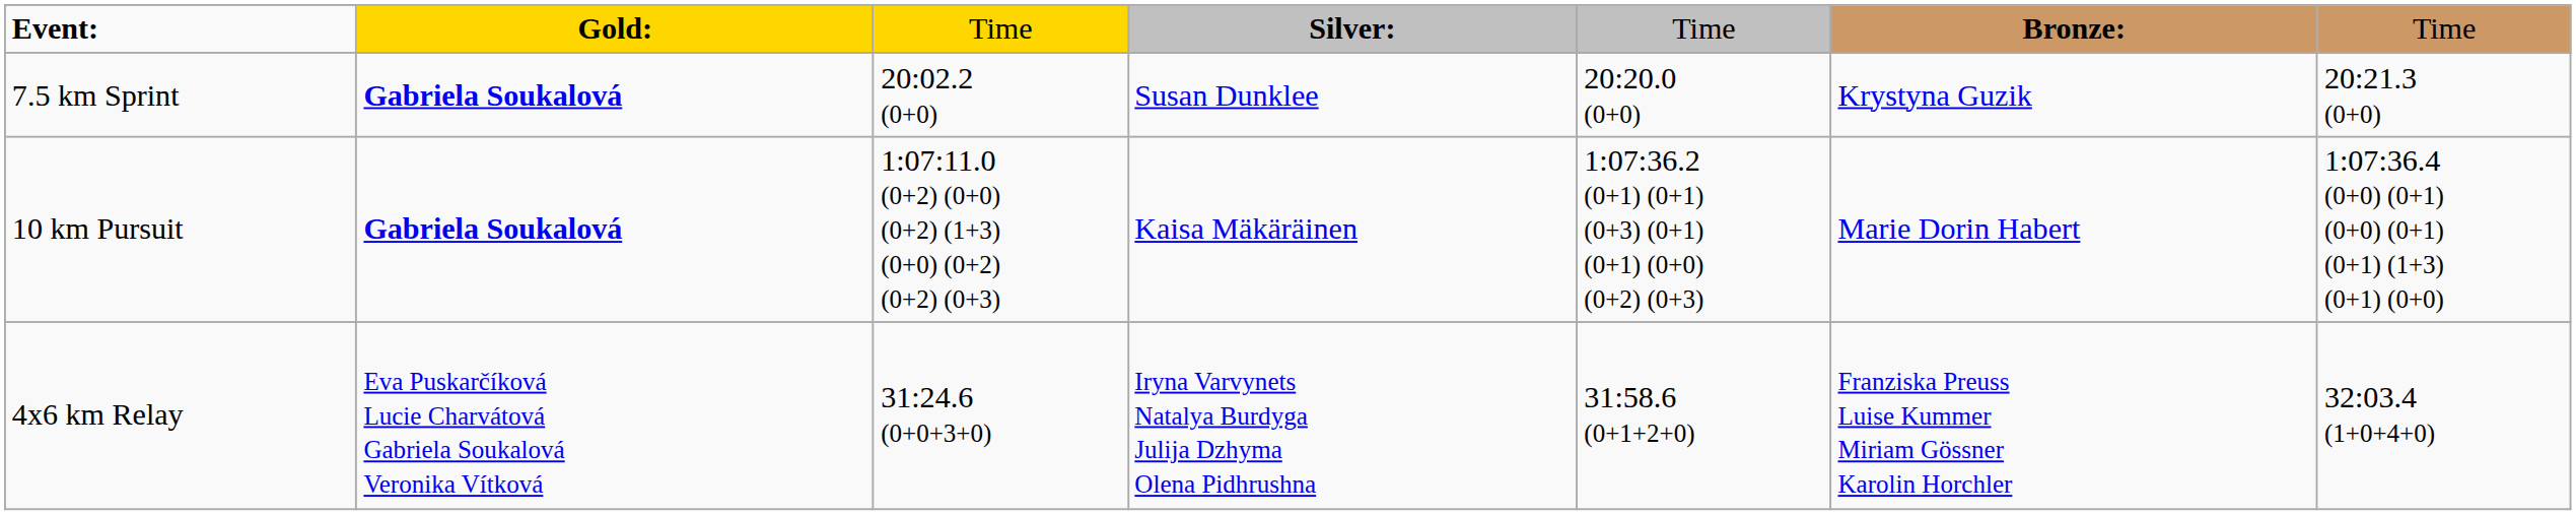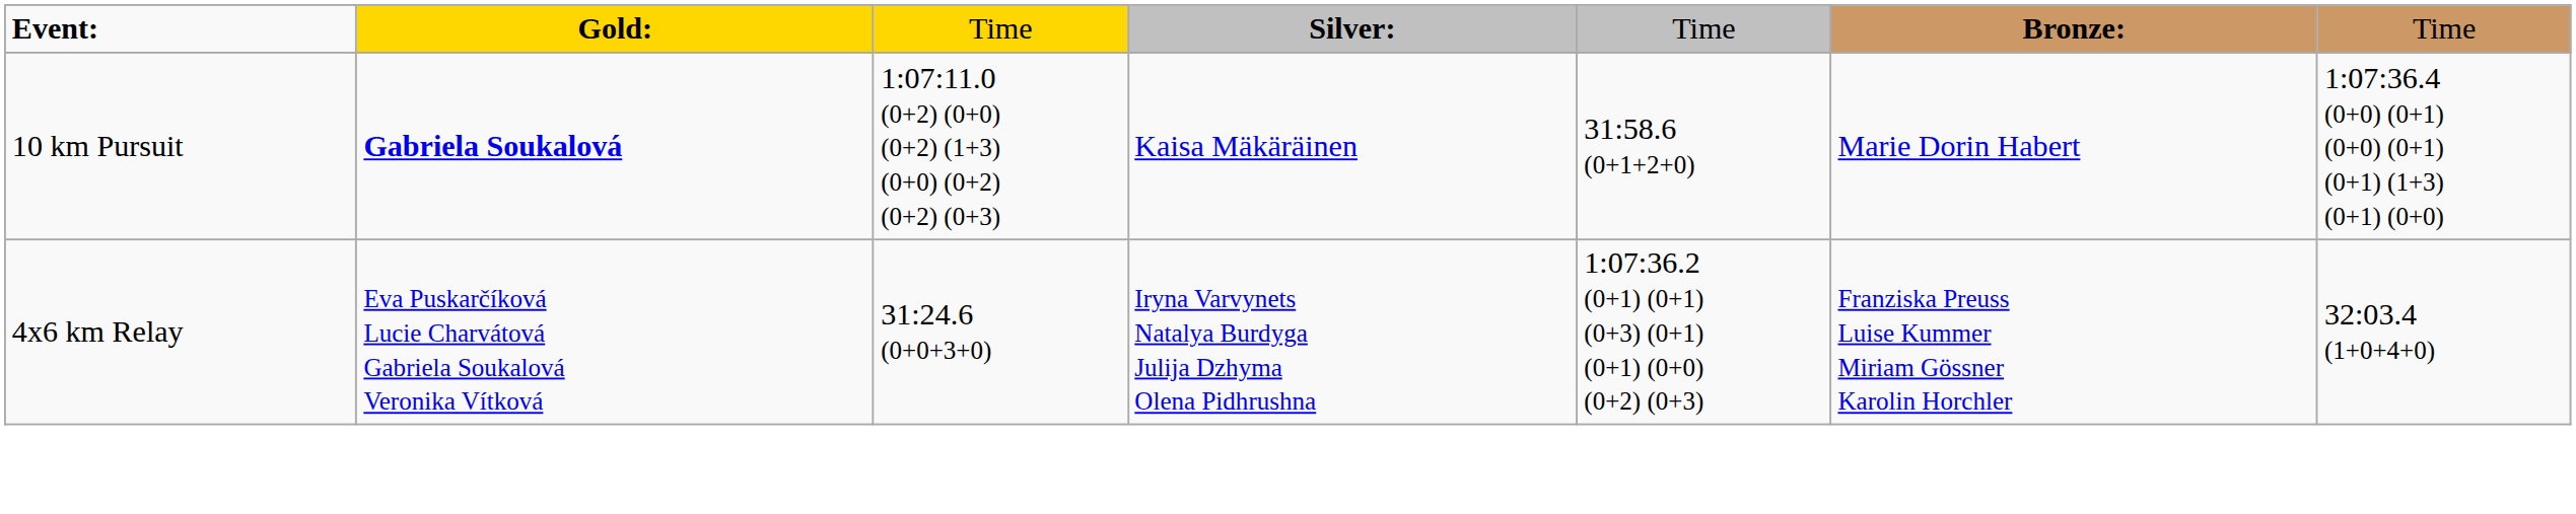 <table class="wikitable" width=85%>
 <tr>
 <td><strong>Event:</strong></td>
 <td style="text-align:center;background-color:gold;"><strong>Gold:</strong></td>
 <td style="text-align:center;background-color:gold;">Time</td>
 <td style="text-align:center;background-color:silver;"><strong>Silver:</strong></td>
 <td style="text-align:center;background-color:silver;">Time</td>
 <td style="text-align:center;background-color:#CC9966;"><strong>Bronze:</strong></td>
 <td style="text-align:center;background-color:#CC9966;">Time</td>
 </tr>
 <tr>
-<td>7.5 km Sprint<br></td>
-<td><strong><a href='#'>Gabriela Soukalová</a></strong><br><small></small></td>
-<td>20:02.2<br><small>(0+0)</small></td>
-<td><a href='#'>Susan Dunklee</a><br><small></small></td>
-<td>20:20.0<br><small>(0+0)</small></td>
-<td><a href='#'>Krystyna Guzik</a><br><small></small></td>
-<td>20:21.3<br><small>(0+0)</small></td>
-</tr>
-<tr>
 <td>10 km Pursuit<br></td>
 <td><strong><a href='#'>Gabriela Soukalová</a></strong><br><small></small></td>
 <td>1:07:11.0<br><small>(0+2) (0+0)<br>(0+2) (1+3)<br>(0+0) (0+2)<br>(0+2) (0+3)</small></td>
 <td><a href='#'>Kaisa Mäkäräinen</a><br><small></small></td>
-<td>1:07:36.2<br><small>(0+1) (0+1)<br>(0+3) (0+1)<br>(0+1) (0+0)<br>(0+2) (0+3)</small></td>
+<td>31:58.6<br><small>(0+1+2+0)</small></td>
 <td><a href='#'>Marie Dorin Habert</a><br><small></small></td>
 <td>1:07:36.4<br><small>(0+0) (0+1)<br>(0+0) (0+1)<br>(0+1) (1+3)<br>(0+1) (0+0)</small></td>
 </tr>
 <tr>
 <td>4x6 km Relay<br></td>
 <td><strong></strong><br><small><a href='#'>Eva Puskarčíková</a><br><a href='#'>Lucie Charvátová</a><br><a href='#'>Gabriela Soukalová</a><br><a href='#'>Veronika Vítková</a></small></td>
 <td>31:24.6<br><small>(0+0+3+0)</small></td>
 <td><br><small><a href='#'>Iryna Varvynets</a><br><a href='#'>Natalya Burdyga</a><br><a href='#'>Julija Dzhyma</a><br><a href='#'>Olena Pidhrushna</a></small></td>
-<td>31:58.6<br><small>(0+1+2+0)</small></td>
+<td>1:07:36.2<br><small>(0+1) (0+1)<br>(0+3) (0+1)<br>(0+1) (0+0)<br>(0+2) (0+3)</small></td>
 <td><br><small><a href='#'>Franziska Preuss</a><br><a href='#'>Luise Kummer</a><br><a href='#'>Miriam Gössner</a><br><a href='#'>Karolin Horchler</a></small></td>
 <td>32:03.4<br><small>(1+0+4+0)</small></td>
 </tr>
 </table>
